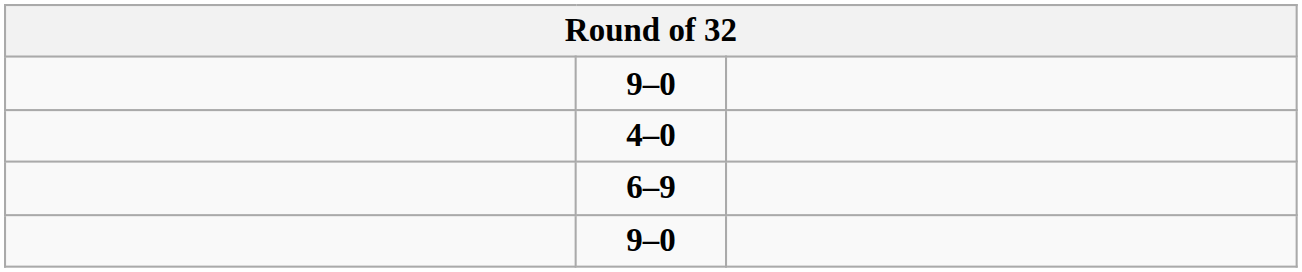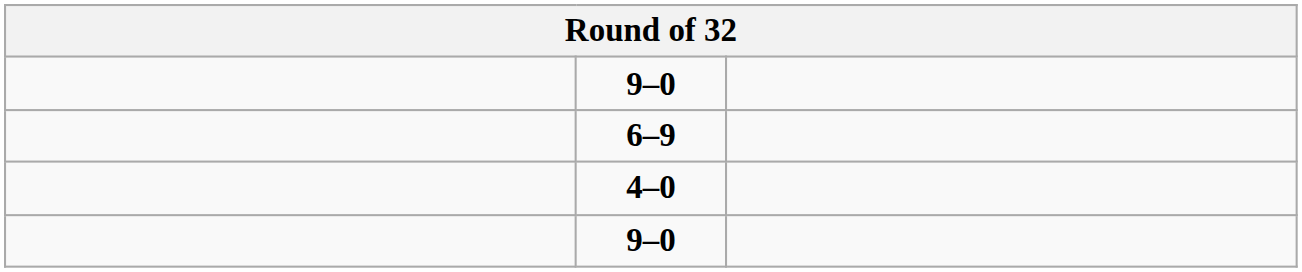 <table class="wikitable" style="text-align: center;">
 <tr>
 <th colspan=3>Round of 32</th>
 </tr>
 <tr>
 <td align=left width="270"><strong></strong></td>
 <td align=center width="65"><strong>9–0</strong></td>
 <td align=left width="270"></td>
 </tr>
 <tr>
+<td align=left></td>
+<td align=center><strong>6–9</strong></td>
+<td align=left><strong></strong></td>
+</tr>
+<tr>
 <td align=left><strong></strong></td>
 <td align=center><strong>4–0</strong></td>
 <td align=left></td>
-</tr>
-<tr>
-<td align=left></td>
-<td align=center><strong>6–9</strong></td>
-<td align=left><strong></strong></td>
 </tr>
 <tr>
 <td align=left><strong></strong></td>
 <td align=center><strong>9–0</strong></td>
 <td align=left></td>
 </tr>
 </table>
